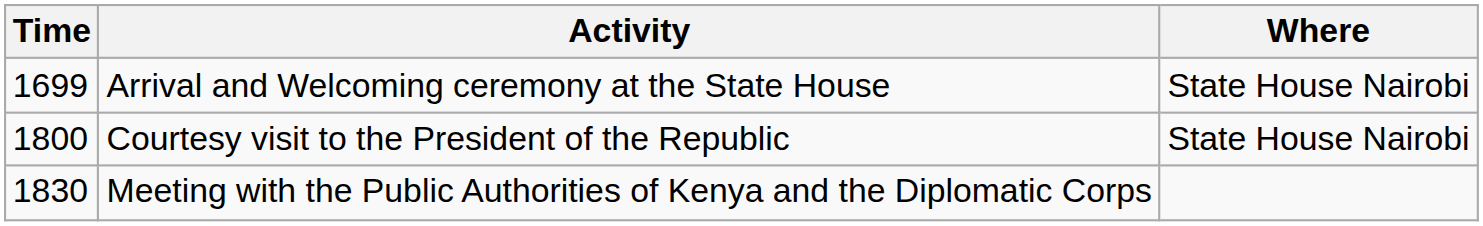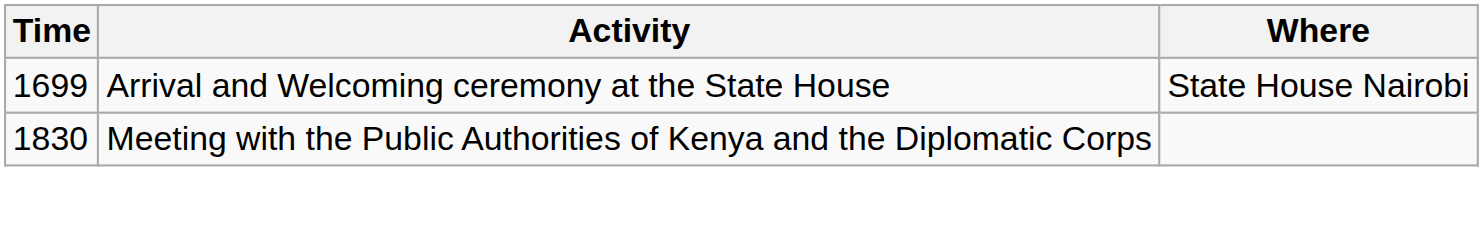 <table class="wikitable">
 <tr>
 <th>Time</th>
 <th>Activity</th>
 <th>Where</th>
 </tr>
 <tr>
 <td>1699</td>
 <td>Arrival and Welcoming ceremony at the State House</td>
 <td>State House Nairobi</td>
 </tr>
 <tr>
-<td>1800</td>
-<td>Courtesy visit to the President of the Republic</td>
-<td>State House Nairobi</td>
-</tr>
-<tr>
 <td>1830</td>
 <td>Meeting with the Public Authorities of Kenya and the Diplomatic Corps</td>
 <td></td>
 </tr>
 </table>
